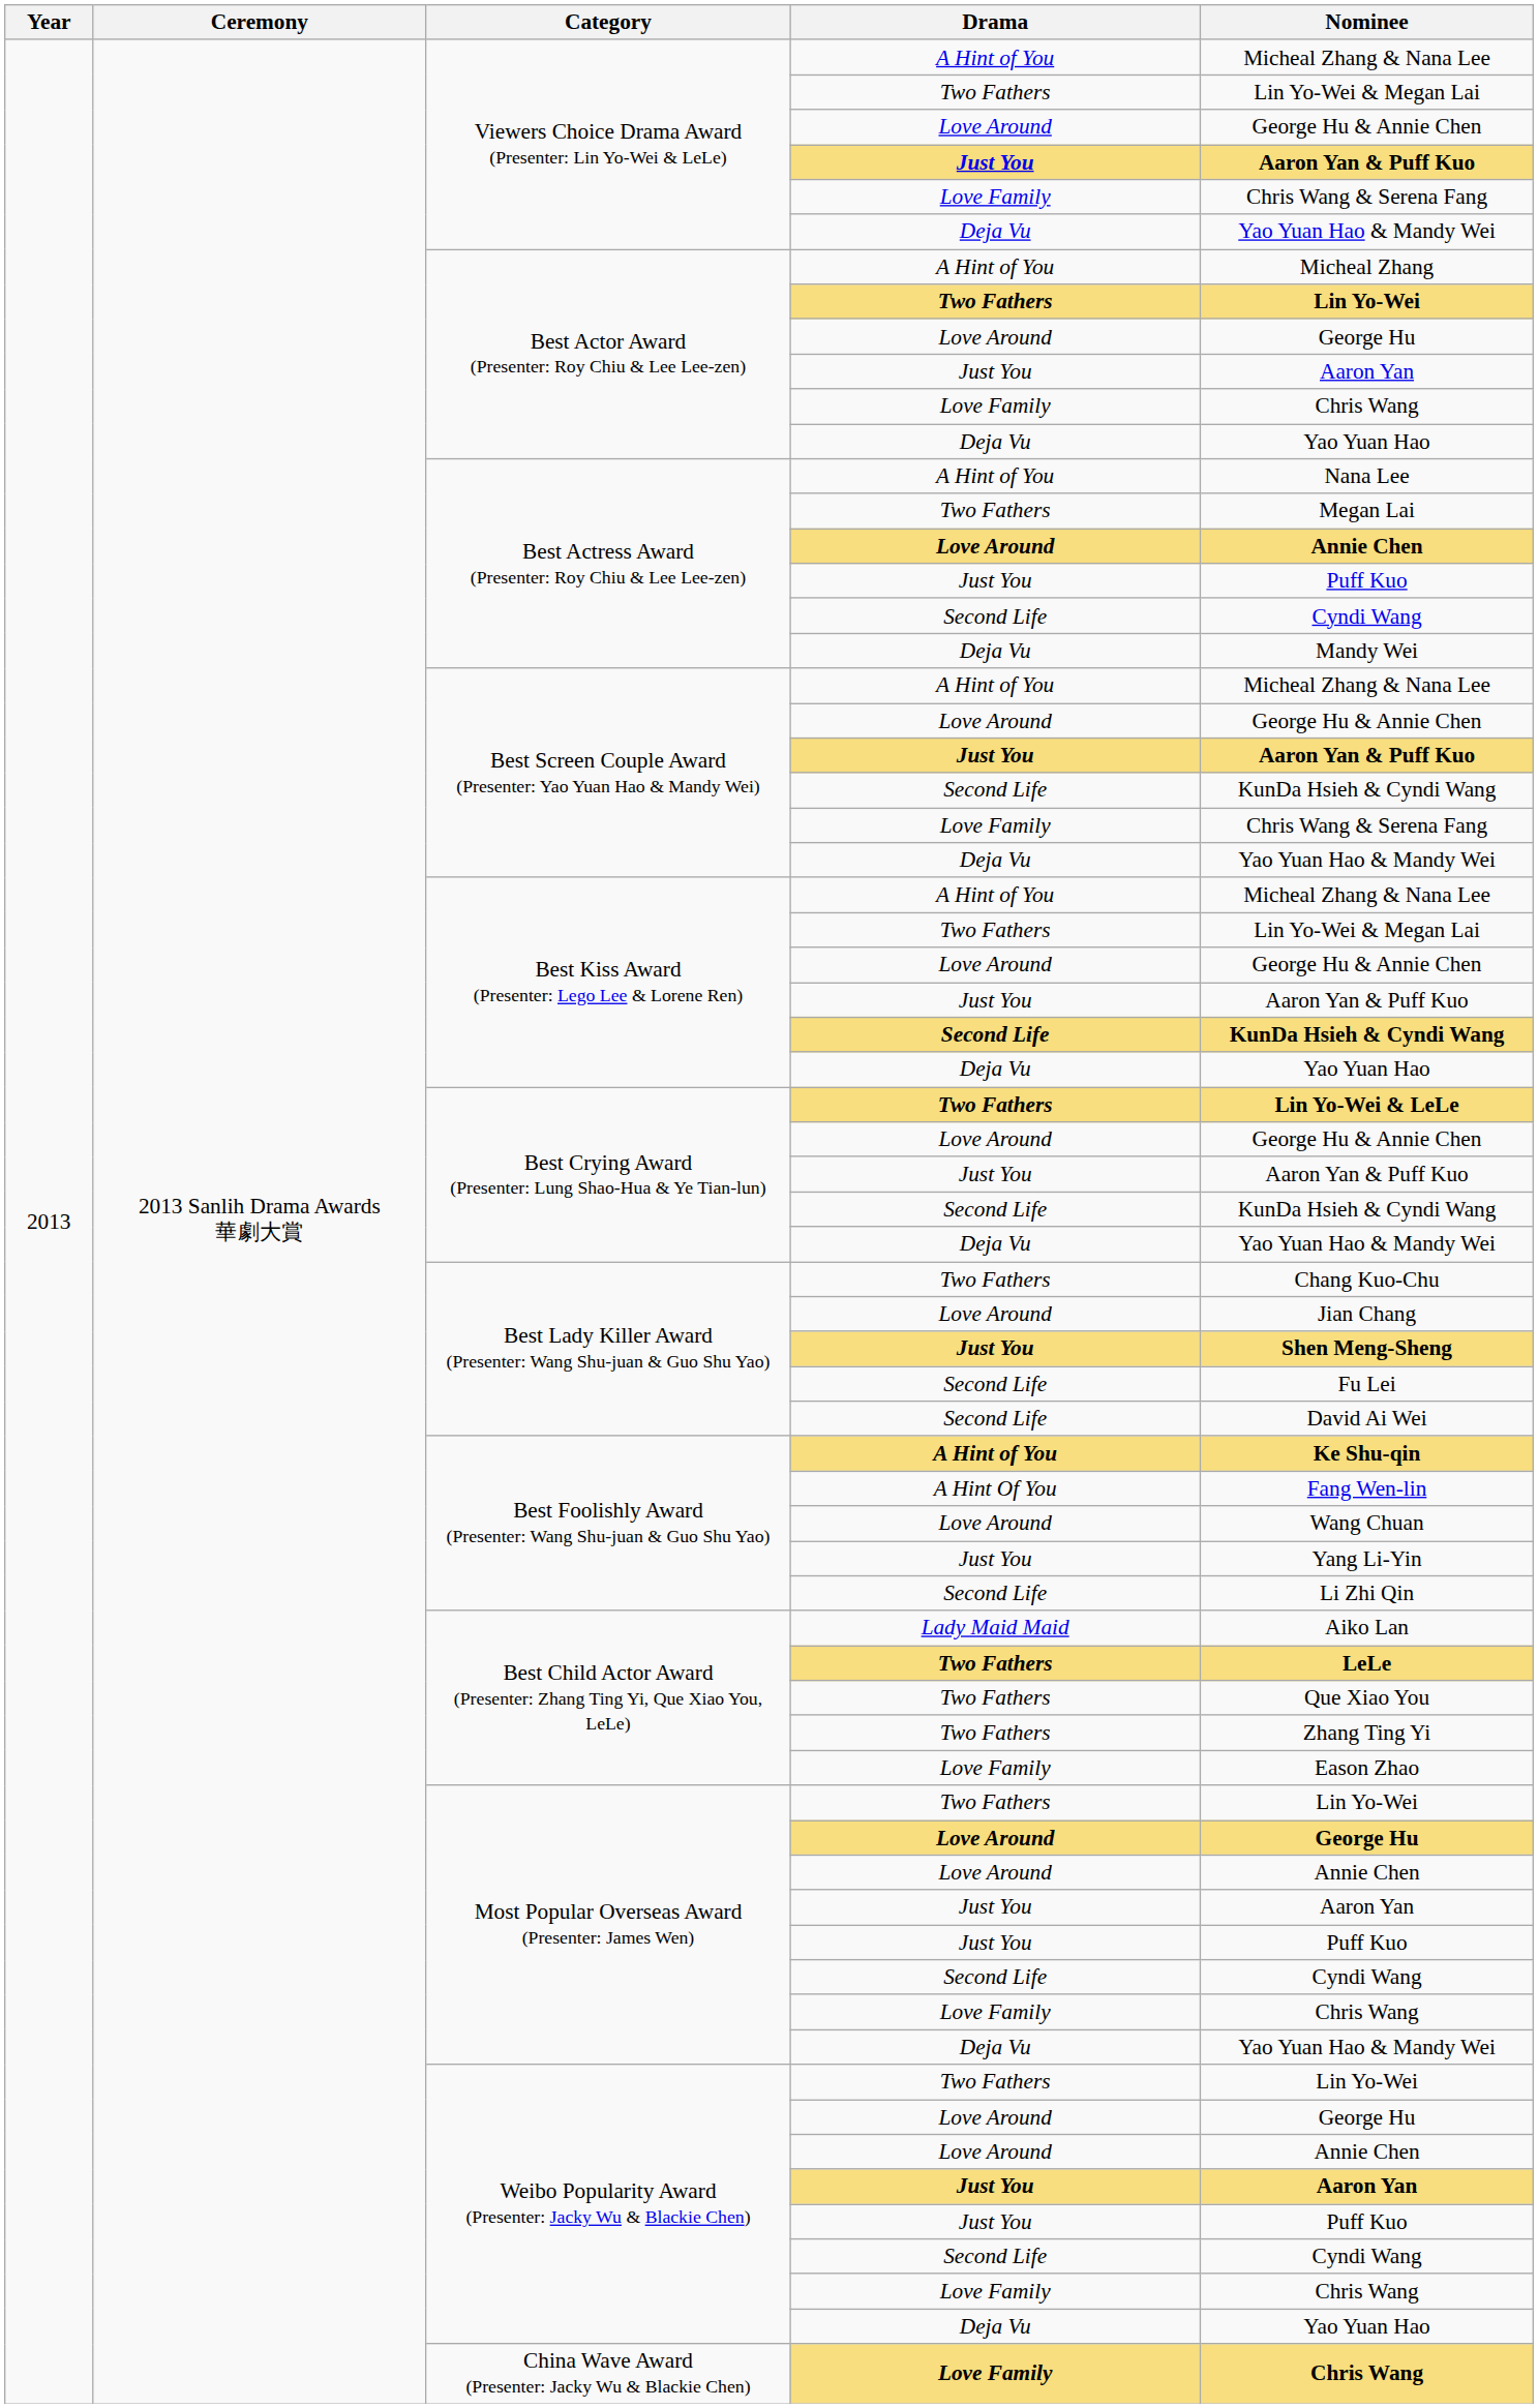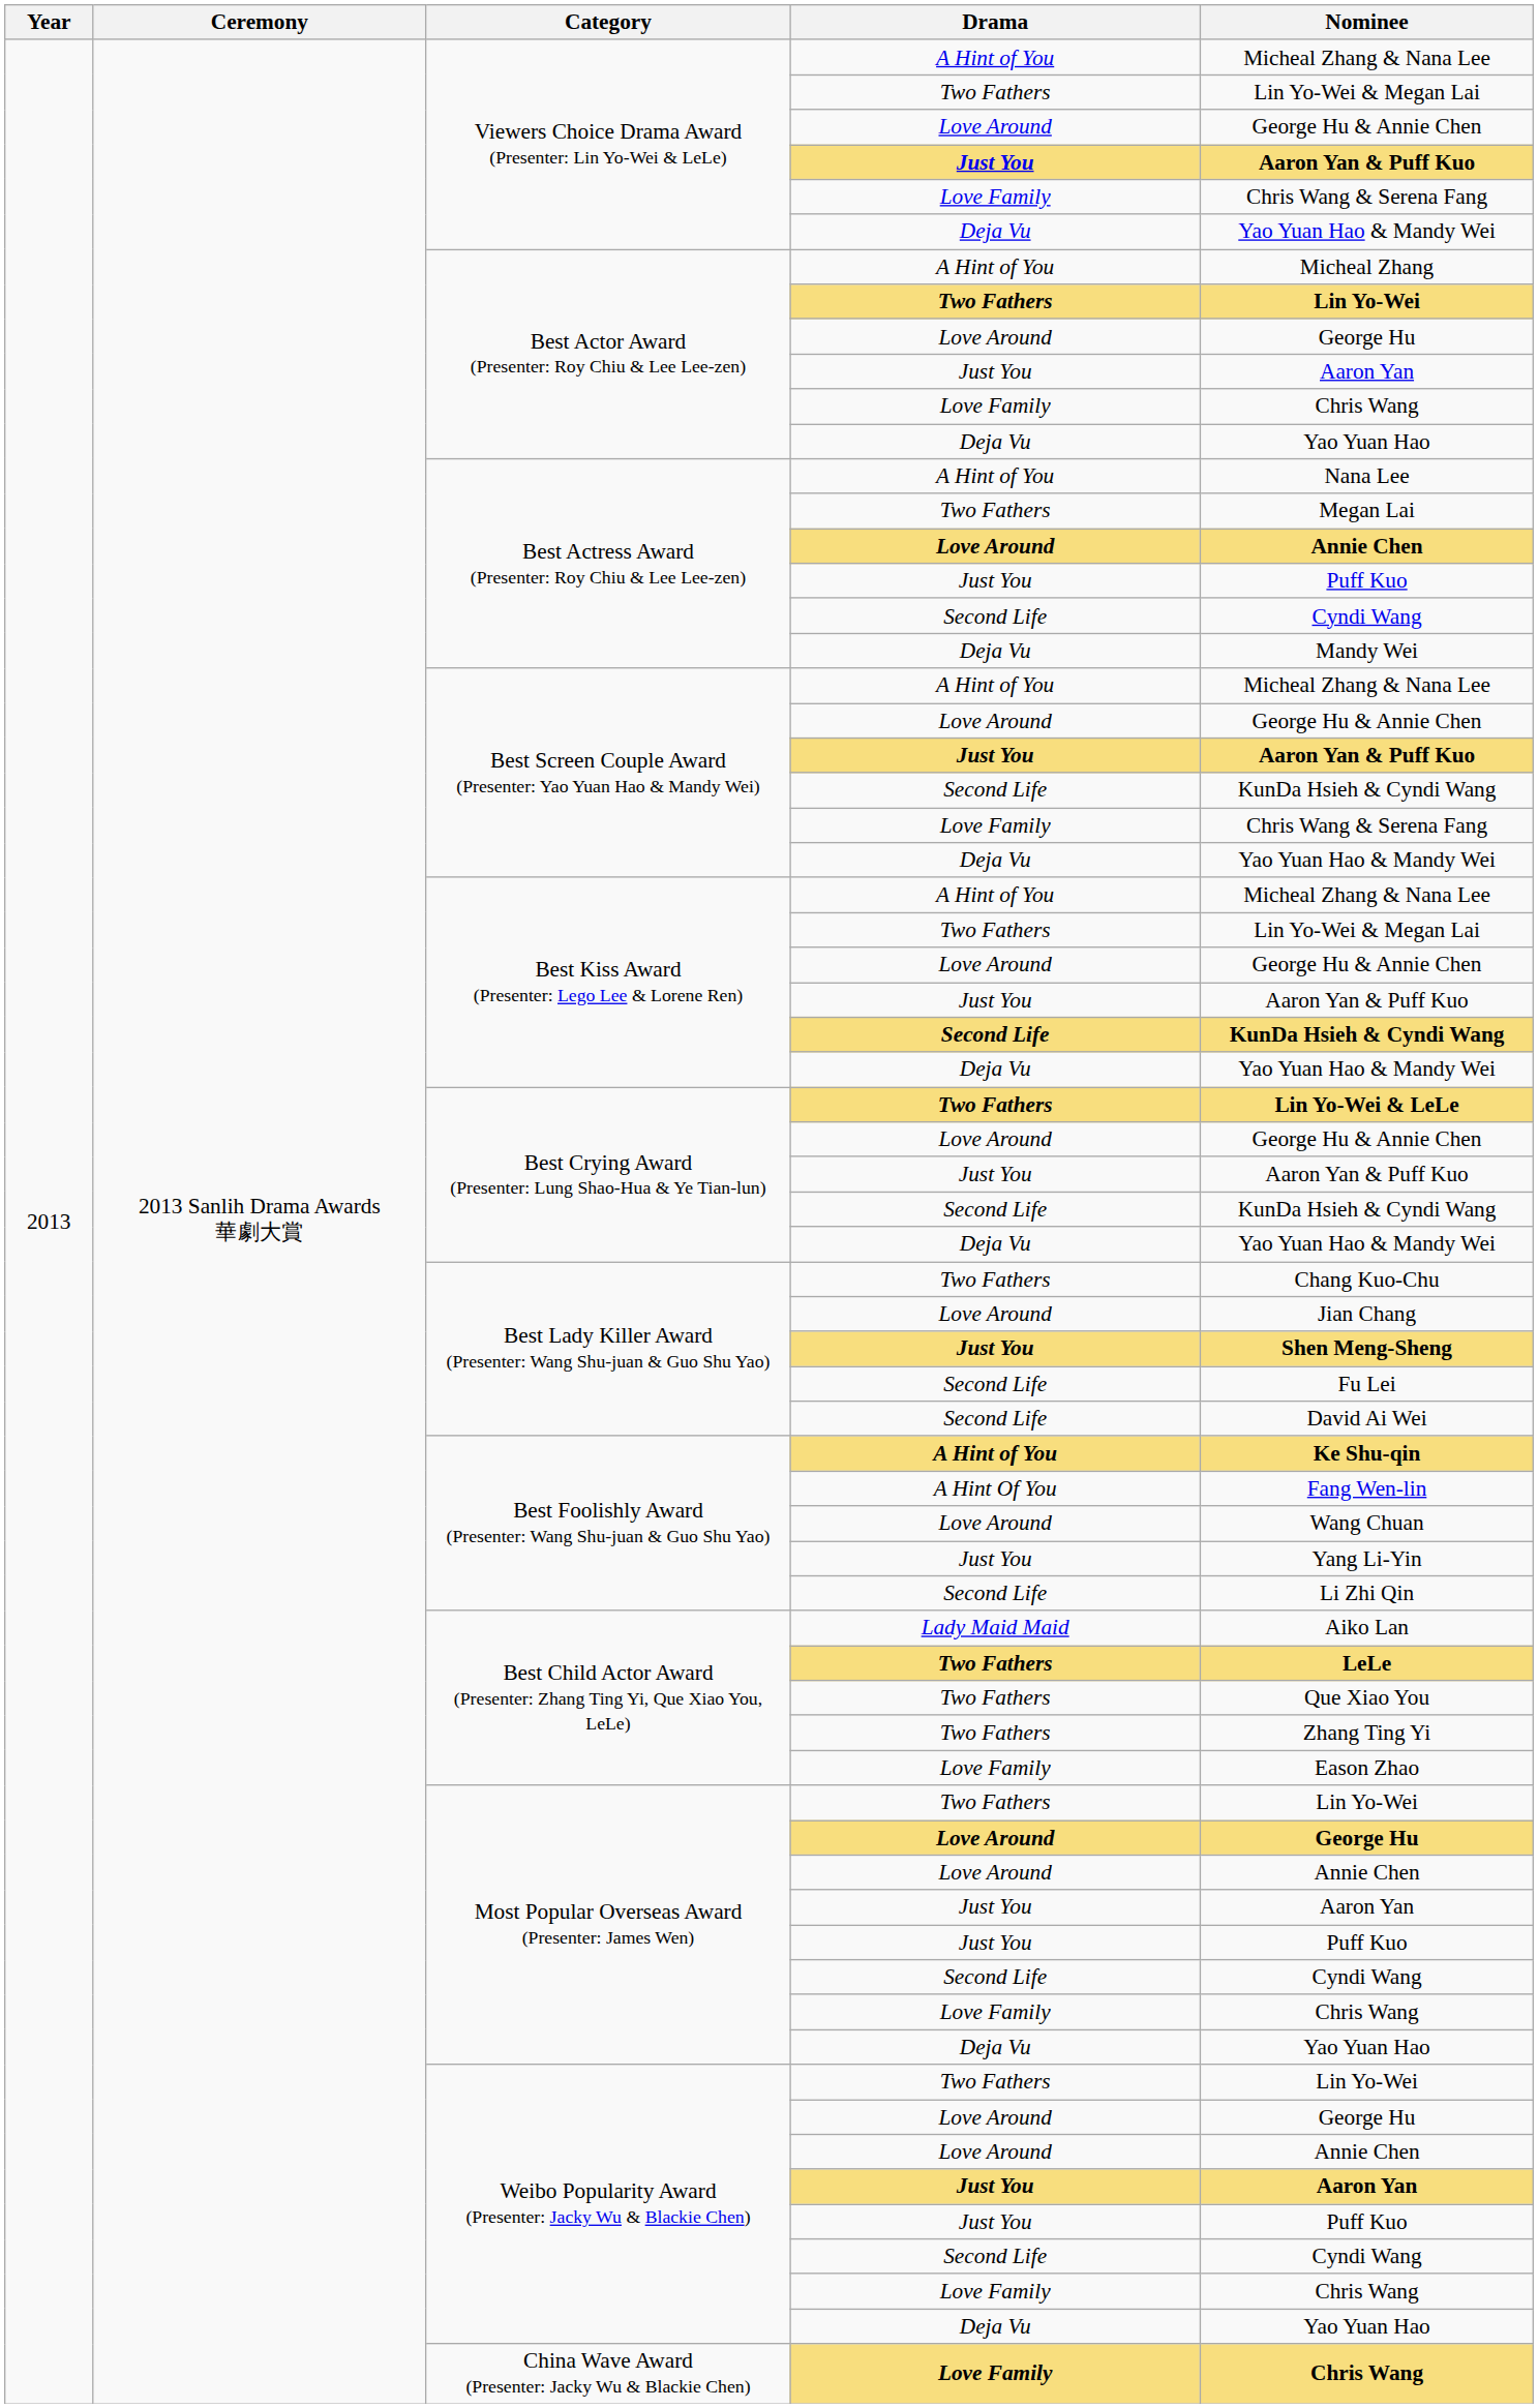 <table class="wikitable" width=88%>
 <tr>
 <th style="width:50px;">Year</th>
 <th style="width:210px;">Ceremony</th>
 <th style="width:230px;">Category</th>
 <th style="width:260px;">Drama</th>
 <th style="width:210px;">Nominee</th>
 </tr>
 <tr>
 <td align="center" rowspan=67>2013</td>
 <td align="center" rowspan=67>2013 Sanlih Drama Awards<br>華劇大賞</td>
 <td rowspan=6 align="center">Viewers Choice Drama Award<br><small>(Presenter: Lin Yo-Wei & LeLe)</small></td>
 <td align="center"><em> <a href='#'>A Hint of You</a></em></td>
 <td align="center">Micheal Zhang & Nana Lee</td>
 </tr>
 <tr>
 <td align="center"><em>Two Fathers</em></td>
 <td align="center">Lin Yo-Wei & Megan Lai</td>
 </tr>
 <tr>
 <td align="center"><em><a href='#'>Love Around</a></em></td>
 <td align="center">George Hu & Annie Chen</td>
 </tr>
 <tr>
 <th style="background: #F8DE7E;"><strong><em><a href='#'>Just You</a></em></strong></th>
 <th style="background: #F8DE7E;"><strong>Aaron Yan & Puff Kuo</strong></th>
 </tr>
 <tr>
 <td align="center"><em><a href='#'>Love Family</a></em></td>
 <td align="center">Chris Wang & Serena Fang</td>
 </tr>
 <tr>
 <td align="center"><em><a href='#'>Deja Vu</a></em></td>
 <td align="center"><a href='#'>Yao Yuan Hao</a> & Mandy Wei</td>
 </tr>
 <tr>
 <td rowspan=6 align="center">Best Actor Award<br><small>(Presenter: Roy Chiu & Lee Lee-zen)</small></td>
 <td align="center"><em>A Hint of You</em></td>
 <td align="center">Micheal Zhang</td>
 </tr>
 <tr>
 <th style="background: #F8DE7E;"><strong><em>Two Fathers</em></strong></th>
 <th style="background: #F8DE7E;"><strong>Lin Yo-Wei</strong></th>
 </tr>
 <tr>
 <td align="center"><em>Love Around</em></td>
 <td align="center">George Hu</td>
 </tr>
 <tr>
 <td align="center"><em>Just You</em></td>
 <td align="center"><a href='#'>Aaron Yan</a></td>
 </tr>
 <tr>
 <td align="center"><em>Love Family</em></td>
 <td align="center">Chris Wang</td>
 </tr>
 <tr>
 <td align="center"><em>Deja Vu</em></td>
 <td align="center">Yao Yuan Hao</td>
 </tr>
 <tr>
 <td rowspan=6 align="center">Best Actress Award<br><small>(Presenter: Roy Chiu & Lee Lee-zen)</small></td>
 <td align="center"><em>A Hint of You</em></td>
 <td align="center">Nana Lee</td>
 </tr>
 <tr>
 <td align="center"><em>Two Fathers</em></td>
 <td align="center">Megan Lai</td>
 </tr>
 <tr>
 <th style="background: #F8DE7E;"><strong><em>Love Around</em></strong></th>
 <th style="background: #F8DE7E;"><strong>Annie Chen</strong></th>
 </tr>
 <tr>
 <td align="center"><em>Just You</em></td>
 <td align="center"><a href='#'>Puff Kuo</a></td>
 </tr>
 <tr>
 <td align="center"><em>Second Life</em></td>
 <td align="center"><a href='#'>Cyndi Wang</a></td>
 </tr>
 <tr>
 <td align="center"><em>Deja Vu</em></td>
 <td align="center">Mandy Wei</td>
 </tr>
 <tr>
 <td rowspan=6 align="center">Best Screen Couple Award<br><small>(Presenter: Yao Yuan Hao & Mandy Wei)</small></td>
 <td align="center"><em>A Hint of You</em></td>
 <td align="center">Micheal Zhang & Nana Lee</td>
 </tr>
 <tr>
 <td align="center"><em>Love Around</em></td>
 <td align="center">George Hu & Annie Chen</td>
 </tr>
 <tr>
 <th style="background: #F8DE7E;"><strong><em>Just You</em></strong></th>
 <th style="background: #F8DE7E;"><strong>Aaron Yan & Puff Kuo</strong></th>
 </tr>
 <tr>
 <td align="center"><em>Second Life</em></td>
 <td align="center">KunDa Hsieh & Cyndi Wang</td>
 </tr>
 <tr>
 <td align="center"><em>Love Family</em></td>
 <td align="center">Chris Wang & Serena Fang</td>
 </tr>
 <tr>
 <td align="center"><em>Deja Vu</em></td>
 <td align="center">Yao Yuan Hao & Mandy Wei</td>
 </tr>
 <tr>
 <td rowspan=6 align="center">Best Kiss Award<br><small>(Presenter: <a href='#'>Lego Lee</a> & Lorene Ren)</small></td>
 <td align="center"><em>A Hint of You</em></td>
 <td align="center">Micheal Zhang & Nana Lee</td>
 </tr>
 <tr>
 <td align="center"><em>Two Fathers</em></td>
 <td align="center">Lin Yo-Wei & Megan Lai</td>
 </tr>
 <tr>
 <td align="center"><em>Love Around</em></td>
 <td align="center">George Hu & Annie Chen</td>
 </tr>
 <tr>
 <td align="center"><em>Just You</em></td>
 <td align="center">Aaron Yan & Puff Kuo</td>
 </tr>
 <tr>
 <th style="background: #F8DE7E;"><strong><em>Second Life</em></strong></th>
 <th style="background: #F8DE7E;"><strong>KunDa Hsieh & Cyndi Wang</strong></th>
 </tr>
 <tr>
 <td align="center"><em>Deja Vu</em></td>
-<td align="center">Yao Yuan Hao</td>
+<td align="center">Yao Yuan Hao & Mandy Wei</td>
 </tr>
 <tr>
 <td rowspan=5 align="center">Best Crying Award<br><small>(Presenter: Lung Shao-Hua & Ye Tian-lun)</small></td>
 <th style="background: #F8DE7E;"><strong><em>Two Fathers</em></strong></th>
 <th style="background: #F8DE7E;"><strong>Lin Yo-Wei & LeLe</strong></th>
 </tr>
 <tr>
 <td align="center"><em>Love Around</em></td>
 <td align="center">George Hu & Annie Chen</td>
 </tr>
 <tr>
 <td align="center"><em>Just You</em></td>
 <td align="center">Aaron Yan & Puff Kuo</td>
 </tr>
 <tr>
 <td align="center"><em>Second Life</em></td>
 <td align="center">KunDa Hsieh & Cyndi Wang</td>
 </tr>
 <tr>
 <td align="center"><em>Deja Vu</em></td>
 <td align="center">Yao Yuan Hao & Mandy Wei</td>
 </tr>
 <tr>
 <td rowspan=5 align="center">Best Lady Killer Award<br><small>(Presenter: Wang Shu-juan & Guo Shu Yao)</small></td>
 <td align="center"><em>Two Fathers</em></td>
 <td align="center">Chang Kuo-Chu</td>
 </tr>
 <tr>
 <td align="center"><em>Love Around</em></td>
 <td align="center">Jian Chang</td>
 </tr>
 <tr>
 <th style="background: #F8DE7E;"><strong><em>Just You</em></strong></th>
 <th style="background: #F8DE7E;"><strong>Shen Meng-Sheng</strong></th>
 </tr>
 <tr>
 <td align="center"><em>Second Life</em></td>
 <td align="center">Fu Lei</td>
 </tr>
 <tr>
 <td align="center"><em>Second Life</em></td>
 <td align="center">David Ai Wei</td>
 </tr>
 <tr>
 <td rowspan=5 align="center">Best Foolishly Award<br><small>(Presenter: Wang Shu-juan & Guo Shu Yao)</small></td>
 <th style="background: #F8DE7E;"><strong><em>A Hint of You</em></strong></th>
 <th style="background: #F8DE7E;"><strong>Ke Shu-qin</strong></th>
 </tr>
 <tr>
 <td align="center"><em>A Hint Of You</em></td>
 <td align="center"><a href='#'>Fang Wen-lin</a></td>
 </tr>
 <tr>
 <td align="center"><em>Love Around</em></td>
 <td align="center">Wang Chuan</td>
 </tr>
 <tr>
 <td align="center"><em>Just You</em></td>
 <td align="center">Yang Li-Yin</td>
 </tr>
 <tr>
 <td align="center"><em>Second Life</em></td>
 <td align="center">Li Zhi Qin</td>
 </tr>
 <tr>
 <td rowspan=5 align="center">Best Child Actor Award<br><small>(Presenter: Zhang Ting Yi, Que Xiao You, LeLe)</small></td>
 <td align="center"><em><a href='#'>Lady Maid Maid</a></em></td>
 <td align="center">Aiko Lan</td>
 </tr>
 <tr>
 <th style="background: #F8DE7E;"><strong><em>Two Fathers</em></strong></th>
 <th style="background: #F8DE7E;"><strong>LeLe</strong></th>
 </tr>
 <tr>
 <td align="center"><em>Two Fathers</em></td>
 <td align="center">Que Xiao You</td>
 </tr>
 <tr>
 <td align="center"><em>Two Fathers</em></td>
 <td align="center">Zhang Ting Yi</td>
 </tr>
 <tr>
 <td align="center"><em>Love Family</em></td>
 <td align="center">Eason Zhao</td>
 </tr>
 <tr>
 <td rowspan=8 align="center">Most Popular Overseas Award<br><small>(Presenter: James Wen)</small></td>
 <td align="center"><em>Two Fathers</em></td>
 <td align="center">Lin Yo-Wei</td>
 </tr>
 <tr>
 <th style="background: #F8DE7E;"><strong><em>Love Around</em></strong></th>
 <th style="background: #F8DE7E;"><strong>George Hu</strong></th>
 </tr>
 <tr>
 <td align="center"><em>Love Around</em></td>
 <td align="center">Annie Chen</td>
 </tr>
 <tr>
 <td align="center"><em>Just You</em></td>
 <td align="center">Aaron Yan</td>
 </tr>
 <tr>
 <td align="center"><em>Just You</em></td>
 <td align="center">Puff Kuo</td>
 </tr>
 <tr>
 <td align="center"><em>Second Life</em></td>
 <td align="center">Cyndi Wang</td>
 </tr>
 <tr>
 <td align="center"><em>Love Family</em></td>
 <td align="center">Chris Wang</td>
 </tr>
 <tr>
 <td align="center"><em>Deja Vu</em></td>
-<td align="center">Yao Yuan Hao & Mandy Wei</td>
+<td align="center">Yao Yuan Hao</td>
 </tr>
 <tr>
 <td rowspan=8 align="center">Weibo Popularity Award<br><small>(Presenter: <a href='#'>Jacky Wu</a> & <a href='#'>Blackie Chen</a>)</small></td>
 <td align="center"><em>Two Fathers</em></td>
 <td align="center">Lin Yo-Wei</td>
 </tr>
 <tr>
 <td align="center"><em>Love Around</em></td>
 <td align="center">George Hu</td>
 </tr>
 <tr>
 <td align="center"><em>Love Around</em></td>
 <td align="center">Annie Chen</td>
 </tr>
 <tr>
 <th style="background: #F8DE7E;"><strong><em>Just You</em></strong></th>
 <th style="background: #F8DE7E;"><strong>Aaron Yan</strong></th>
 </tr>
 <tr>
 <td align="center"><em>Just You</em></td>
 <td align="center">Puff Kuo</td>
 </tr>
 <tr>
 <td align="center"><em>Second Life</em></td>
 <td align="center">Cyndi Wang</td>
 </tr>
 <tr>
 <td align="center"><em>Love Family</em></td>
 <td align="center">Chris Wang</td>
 </tr>
 <tr>
 <td align="center"><em>Deja Vu</em></td>
 <td align="center">Yao Yuan Hao</td>
 </tr>
 <tr>
 <td align="center">China Wave Award<br><small>(Presenter: Jacky Wu & Blackie Chen)</small></td>
 <th style="background: #F8DE7E;"><strong><em>Love Family</em></strong></th>
 <th style="background: #F8DE7E;"><strong>Chris Wang</strong></th>
 </tr>
 </table>
